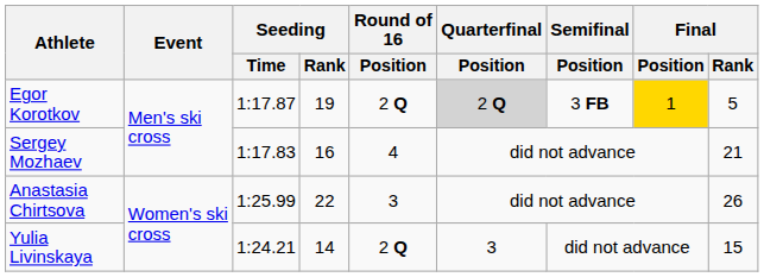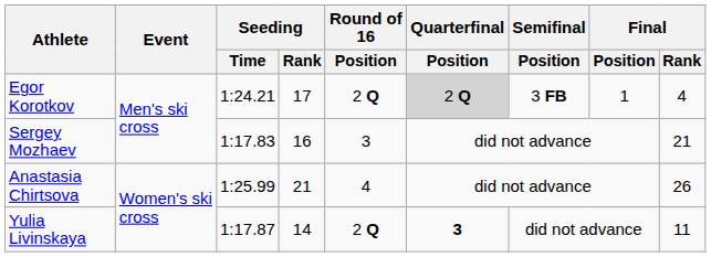 <table class="wikitable" style="font-size:90%">
 <tr>
 <th rowspan="2">Athlete</th>
 <th rowspan="2">Event</th>
 <th colspan="2">Seeding</th>
 <th>Round of 16</th>
 <th>Quarterfinal</th>
 <th>Semifinal</th>
 <th colspan=2>Final</th>
 </tr>
 <tr style="font-size:95%">
 <th>Time</th>
 <th>Rank</th>
 <th>Position</th>
 <th>Position</th>
 <th>Position</th>
 <th>Position</th>
 <th>Rank</th>
 </tr>
 <tr align=center>
 <td align=left><a href='#'>Egor Korotkov</a></td>
 <td align=left rowspan=2><a href='#'>Men's ski cross</a></td>
-<td>1:17.87</td>
-<td>19</td>
+<td>1:24.21</td>
+<td>17</td>
 <td>2 <strong>Q</strong></td>
 <td style="background: lightgrey;">2 <strong>Q</strong></td>
 <td>3 <strong>FB</strong></td>
-<td style="background: gold;">1</td>
-<td>5</td>
+<td>1</td>
+<td>4</td>
 </tr>
 <tr align=center>
 <td align=left><a href='#'>Sergey Mozhaev</a></td>
 <td>1:17.83</td>
 <td>16</td>
-<td>4</td>
+<td>3</td>
 <td colspan=3>did not advance</td>
 <td>21</td>
 </tr>
 <tr align=center>
 <td align=left><a href='#'>Anastasia Chirtsova</a></td>
 <td align=left rowspan=2><a href='#'>Women's ski cross</a></td>
 <td>1:25.99</td>
-<td>22</td>
-<td>3</td>
+<td>21</td>
+<td>4</td>
 <td colspan=3>did not advance</td>
 <td>26</td>
 </tr>
 <tr align=center>
 <td align=left><a href='#'>Yulia Livinskaya</a></td>
-<td>1:24.21</td>
+<td>1:17.87</td>
 <td>14</td>
 <td>2 <strong>Q</strong></td>
-<td>3</td>
+<td><strong>3</strong></td>
 <td colspan=2>did not advance</td>
-<td>15</td>
+<td>11</td>
 </tr>
 </table>
